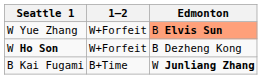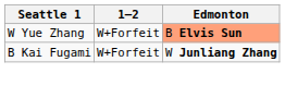 <table class="wikitable">
 <tr>
 <th>Seattle 1</th>
 <th>1–2</th>
 <th>Edmonton</th>
 </tr>
 <tr>
 <td>W Yue Zhang</td>
 <td>W+Forfeit</td>
 <td style="background: lightsalmon;">B <strong>Elvis Sun</strong></td>
 </tr>
 <tr>
-<td>W <strong>Ho Son</strong></td>
+<td>B Kai Fugami</td>
 <td>W+Forfeit</td>
-<td>B Dezheng Kong</td>
-</tr>
-<tr>
-<td>B Kai Fugami</td>
-<td>B+Time</td>
 <td>W <strong>Junliang Zhang</strong></td>
 </tr>
 </table>
